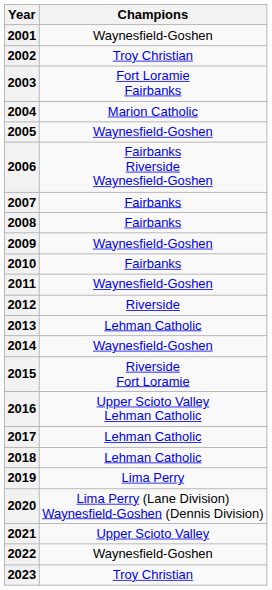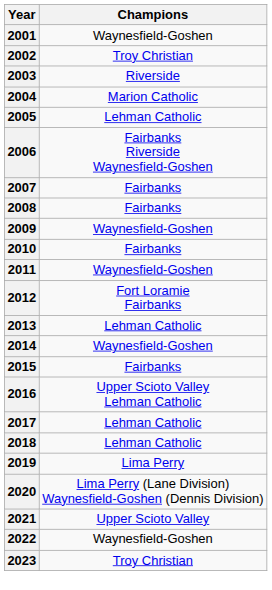 <table class="wikitable" style="text-align: center;">
 <tr>
 <th rowspan=1>Year</th>
 <th colspan="4">Champions</th>
 </tr>
 <tr>
 <th>2001</th>
 <td>Waynesfield-Goshen</td>
 </tr>
 <tr>
 <th>2002</th>
 <td><a href='#'>Troy Christian</a></td>
 </tr>
 <tr>
 <th>2003</th>
-<td><a href='#'>Fort Loramie</a><br><a href='#'>Fairbanks</a></td>
+<td><a href='#'>Riverside</a></td>
 </tr>
 <tr>
 <th>2004</th>
 <td><a href='#'>Marion Catholic</a></td>
 </tr>
 <tr>
 <th>2005</th>
-<td><a href='#'>Waynesfield-Goshen</a></td>
+<td><a href='#'>Lehman Catholic</a></td>
 </tr>
 <tr>
 <th>2006</th>
 <td><a href='#'>Fairbanks</a><br> <a href='#'>Riverside</a><br><a href='#'>Waynesfield-Goshen</a></td>
 </tr>
 <tr>
 <th>2007</th>
 <td><a href='#'>Fairbanks</a></td>
 </tr>
 <tr>
 <th>2008</th>
 <td><a href='#'>Fairbanks</a></td>
 </tr>
 <tr>
 <th>2009</th>
 <td><a href='#'>Waynesfield-Goshen</a></td>
 </tr>
 <tr>
 <th>2010</th>
 <td><a href='#'>Fairbanks</a></td>
 </tr>
 <tr>
 <th>2011</th>
 <td><a href='#'>Waynesfield-Goshen</a></td>
 </tr>
 <tr>
 <th>2012</th>
-<td><a href='#'>Riverside</a></td>
+<td><a href='#'>Fort Loramie</a><br><a href='#'>Fairbanks</a></td>
 </tr>
 <tr>
 <th>2013</th>
 <td><a href='#'>Lehman Catholic</a></td>
 </tr>
 <tr>
 <th>2014</th>
 <td><a href='#'>Waynesfield-Goshen</a></td>
 </tr>
 <tr>
 <th>2015</th>
-<td><a href='#'>Riverside</a><br><a href='#'>Fort Loramie</a></td>
+<td><a href='#'>Fairbanks</a></td>
 </tr>
 <tr>
 <th>2016</th>
 <td><a href='#'>Upper Scioto Valley</a><br><a href='#'>Lehman Catholic</a></td>
 </tr>
 <tr>
 <th>2017</th>
 <td><a href='#'>Lehman Catholic</a></td>
 </tr>
 <tr>
 <th>2018</th>
 <td><a href='#'>Lehman Catholic</a></td>
 </tr>
 <tr>
 <th>2019</th>
 <td><a href='#'>Lima Perry</a></td>
 </tr>
 <tr>
 <th>2020</th>
 <td><a href='#'>Lima Perry</a> (Lane Division) <br>  <a href='#'>Waynesfield-Goshen</a> (Dennis Division)</td>
 </tr>
 <tr>
 <th>2021</th>
 <td><a href='#'>Upper Scioto Valley</a></td>
 </tr>
 <tr>
 <th>2022</th>
 <td>Waynesfield-Goshen</td>
 </tr>
 <tr>
 <th>2023</th>
 <td><a href='#'>Troy Christian</a></td>
 </tr>
 </table>
